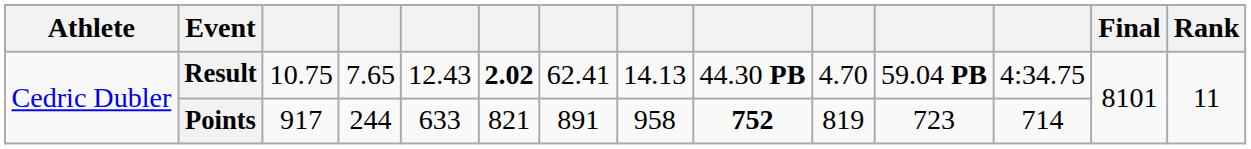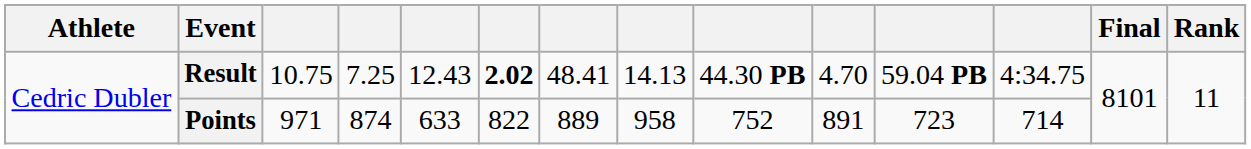 <table class=wikitable style=font-size:90%>
 <tr>
 <th>Athlete</th>
 <th>Event</th>
 <th></th>
 <th></th>
 <th></th>
 <th></th>
 <th></th>
 <th></th>
 <th></th>
 <th></th>
 <th></th>
 <th></th>
 <th>Final</th>
 <th>Rank</th>
 </tr>
 <tr align=center>
 <td rowspan=2 align=left><a href='#'>Cedric Dubler</a></td>
 <th style=font-size:95%>Result</th>
 <td>10.75</td>
-<td>7.65</td>
+<td>7.25</td>
 <td>12.43</td>
 <td><strong>2.02</strong></td>
-<td>62.41</td>
+<td>48.41</td>
 <td>14.13</td>
 <td>44.30 <strong>PB</strong></td>
 <td>4.70</td>
 <td>59.04 <strong>PB</strong></td>
 <td>4:34.75</td>
 <td rowspan=2>8101</td>
 <td rowspan=2>11</td>
 </tr>
 <tr align=center>
 <th style=font-size:95%>Points</th>
-<td>917</td>
-<td>244</td>
+<td>971</td>
+<td>874</td>
 <td>633</td>
-<td>821</td>
+<td>822</td>
+<td>889</td>
+<td>958</td>
+<td>752</td>
 <td>891</td>
-<td>958</td>
-<td><strong>752</strong></td>
-<td>819</td>
 <td>723</td>
 <td>714</td>
 </tr>
 </table>
